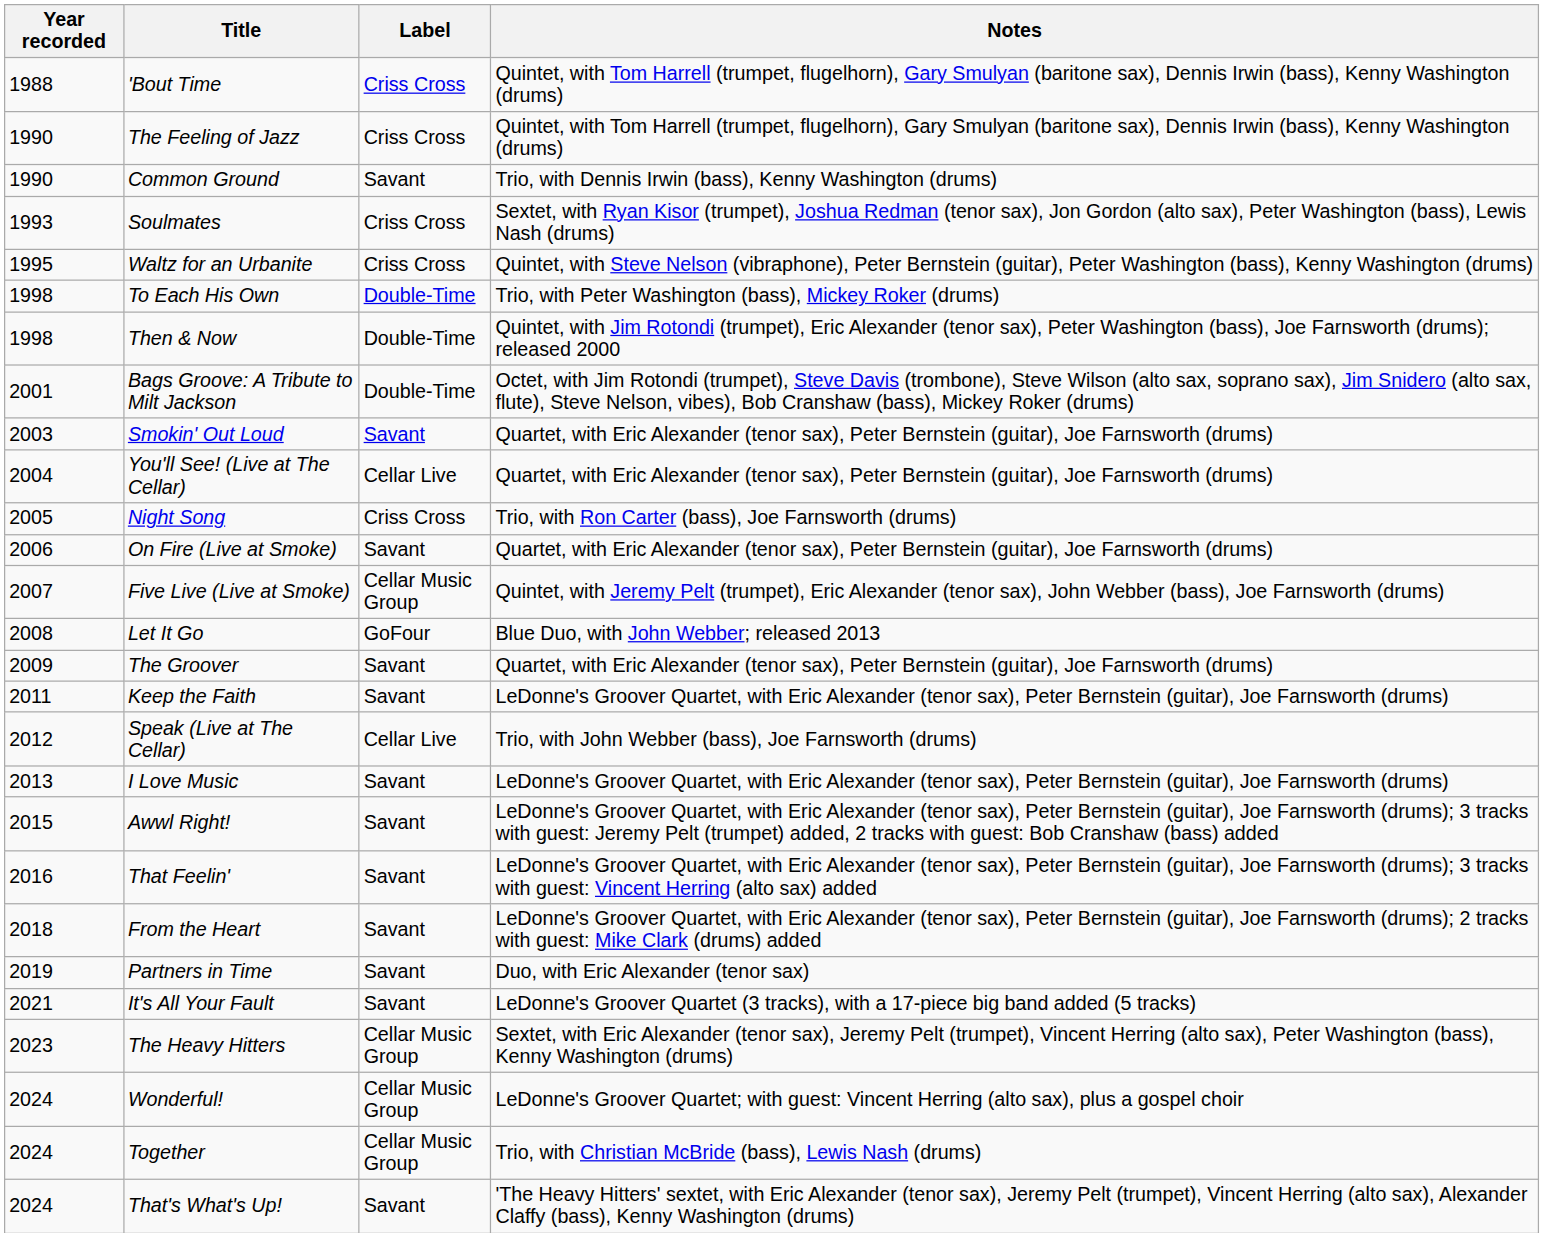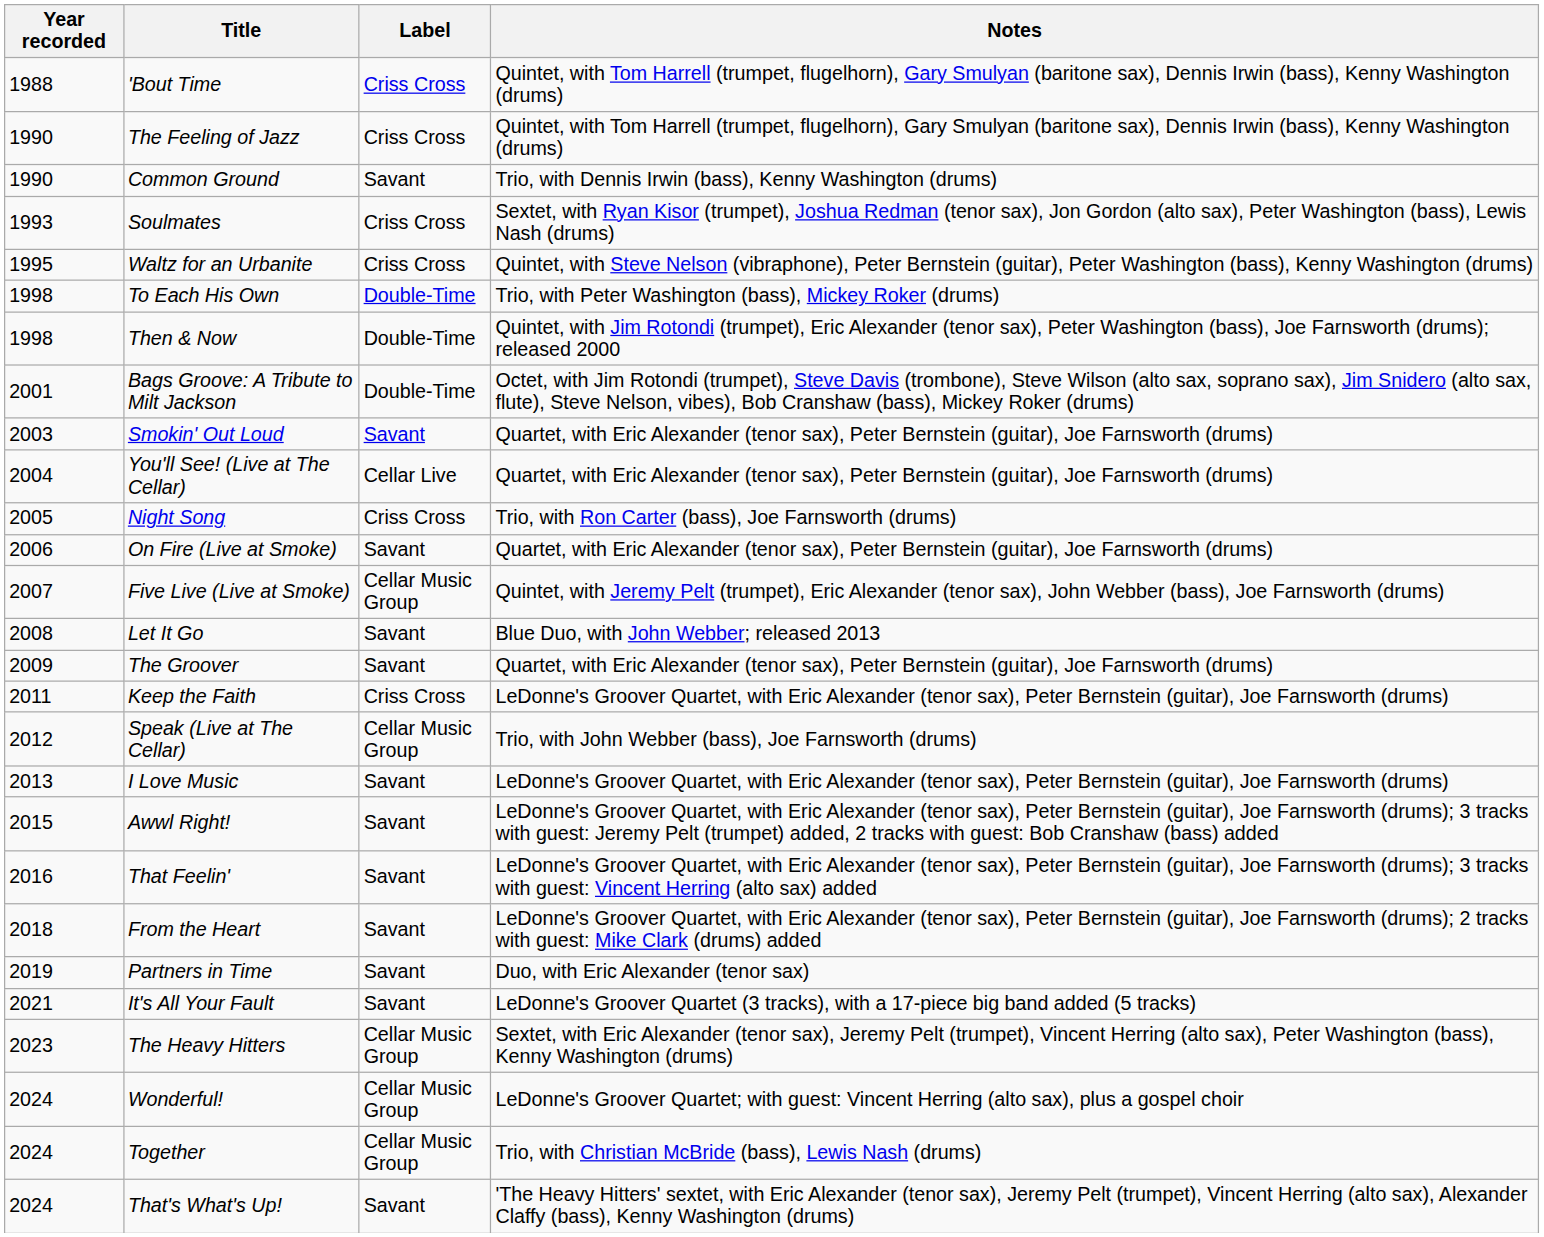 <table class="wikitable sortable">
 <tr>
 <th>Year recorded</th>
 <th>Title</th>
 <th>Label</th>
 <th>Notes</th>
 </tr>
 <tr>
 <td>1988</td>
 <td><em> 'Bout Time</em></td>
 <td><a href='#'>Criss Cross</a></td>
 <td>Quintet, with <a href='#'>Tom Harrell</a> (trumpet, flugelhorn), <a href='#'>Gary Smulyan</a> (baritone sax), Dennis Irwin (bass), Kenny Washington (drums)</td>
 </tr>
 <tr>
 <td>1990</td>
 <td><em>The Feeling of Jazz</em></td>
 <td>Criss Cross</td>
 <td>Quintet, with Tom Harrell (trumpet, flugelhorn), Gary Smulyan (baritone sax), Dennis Irwin (bass), Kenny Washington (drums)</td>
 </tr>
 <tr>
 <td>1990</td>
 <td><em>Common Ground</em></td>
 <td>Savant</td>
 <td>Trio, with Dennis Irwin (bass), Kenny Washington (drums)</td>
 </tr>
 <tr>
 <td>1993</td>
 <td><em>Soulmates</em></td>
 <td>Criss Cross</td>
 <td>Sextet, with <a href='#'>Ryan Kisor</a> (trumpet), <a href='#'>Joshua Redman</a> (tenor sax), Jon Gordon (alto sax), Peter Washington (bass), Lewis Nash (drums)</td>
 </tr>
 <tr>
 <td>1995</td>
 <td><em>Waltz for an Urbanite</em></td>
 <td>Criss Cross</td>
 <td>Quintet, with <a href='#'>Steve Nelson</a> (vibraphone), Peter Bernstein (guitar), Peter Washington (bass), Kenny Washington (drums)</td>
 </tr>
 <tr>
 <td>1998</td>
 <td><em>To Each His Own</em></td>
 <td><a href='#'>Double-Time</a></td>
 <td>Trio, with Peter Washington (bass), <a href='#'>Mickey Roker</a> (drums)</td>
 </tr>
 <tr>
 <td>1998</td>
 <td><em>Then & Now</em></td>
 <td>Double-Time</td>
 <td>Quintet, with <a href='#'>Jim Rotondi</a> (trumpet), Eric Alexander (tenor sax), Peter Washington (bass), Joe Farnsworth (drums); released 2000</td>
 </tr>
 <tr>
 <td>2001</td>
 <td><em>Bags Groove: A Tribute to Milt Jackson</em></td>
 <td>Double-Time</td>
 <td>Octet, with Jim Rotondi (trumpet), <a href='#'>Steve Davis</a> (trombone), Steve Wilson (alto sax, soprano sax), <a href='#'>Jim Snidero</a> (alto sax, flute), Steve Nelson, vibes), Bob Cranshaw (bass), Mickey Roker (drums)</td>
 </tr>
 <tr>
 <td>2003</td>
 <td><em><a href='#'>Smokin' Out Loud</a></em></td>
 <td><a href='#'>Savant</a></td>
 <td>Quartet, with Eric Alexander (tenor sax), Peter Bernstein (guitar), Joe Farnsworth (drums)</td>
 </tr>
 <tr>
 <td>2004</td>
 <td><em>You'll See! (Live at The Cellar)</em></td>
 <td>Cellar Live</td>
 <td>Quartet, with Eric Alexander (tenor sax), Peter Bernstein (guitar), Joe Farnsworth (drums)</td>
 </tr>
 <tr>
 <td>2005</td>
 <td><em><a href='#'>Night Song</a></em></td>
 <td>Criss Cross</td>
 <td>Trio, with <a href='#'>Ron Carter</a> (bass), Joe Farnsworth (drums)</td>
 </tr>
 <tr>
 <td>2006</td>
 <td><em>On Fire (Live at Smoke)</em></td>
 <td>Savant</td>
 <td>Quartet, with Eric Alexander (tenor sax), Peter Bernstein (guitar), Joe Farnsworth (drums)</td>
 </tr>
 <tr>
 <td>2007</td>
 <td><em>Five Live (Live at Smoke)</em></td>
 <td>Cellar Music Group</td>
 <td>Quintet, with <a href='#'>Jeremy Pelt</a> (trumpet), Eric Alexander (tenor sax), John Webber (bass), Joe Farnsworth (drums)</td>
 </tr>
 <tr>
 <td>2008</td>
 <td><em>Let It Go</em></td>
-<td>GoFour</td>
+<td>Savant</td>
 <td>Blue Duo, with <a href='#'>John Webber</a>; released 2013</td>
 </tr>
 <tr>
 <td>2009</td>
 <td><em>The Groover</em></td>
 <td>Savant</td>
 <td>Quartet, with Eric Alexander (tenor sax), Peter Bernstein (guitar), Joe Farnsworth (drums)</td>
 </tr>
 <tr>
 <td>2011</td>
 <td><em>Keep the Faith</em></td>
-<td>Savant</td>
+<td>Criss Cross</td>
 <td>LeDonne's Groover Quartet, with Eric Alexander (tenor sax), Peter Bernstein (guitar), Joe Farnsworth (drums)</td>
 </tr>
 <tr>
 <td>2012</td>
 <td><em>Speak (Live at The Cellar)</em></td>
-<td>Cellar Live</td>
+<td>Cellar Music Group</td>
 <td>Trio, with John Webber (bass), Joe Farnsworth (drums)</td>
 </tr>
 <tr>
 <td>2013</td>
 <td><em>I Love Music</em></td>
 <td>Savant</td>
 <td>LeDonne's Groover Quartet, with Eric Alexander (tenor sax), Peter Bernstein (guitar), Joe Farnsworth (drums)</td>
 </tr>
 <tr>
 <td>2015</td>
 <td><em>Awwl Right!</em></td>
 <td>Savant</td>
 <td>LeDonne's Groover Quartet, with Eric Alexander (tenor sax), Peter Bernstein (guitar), Joe Farnsworth (drums); 3 tracks with guest: Jeremy Pelt (trumpet) added, 2 tracks with guest: Bob Cranshaw (bass) added</td>
 </tr>
 <tr>
 <td>2016</td>
 <td><em>That Feelin' </em></td>
 <td>Savant</td>
 <td>LeDonne's Groover Quartet, with Eric Alexander (tenor sax), Peter Bernstein (guitar), Joe Farnsworth (drums); 3 tracks with guest: <a href='#'>Vincent Herring</a> (alto sax) added</td>
 </tr>
 <tr>
 <td>2018</td>
 <td><em>From the Heart</em></td>
 <td>Savant</td>
 <td>LeDonne's Groover Quartet, with Eric Alexander (tenor sax), Peter Bernstein (guitar), Joe Farnsworth (drums); 2 tracks with guest: <a href='#'>Mike Clark</a> (drums) added</td>
 </tr>
 <tr>
 <td>2019</td>
 <td><em>Partners in Time</em></td>
 <td>Savant</td>
 <td>Duo, with Eric Alexander (tenor sax)</td>
 </tr>
 <tr>
 <td>2021</td>
 <td><em>It's All Your Fault</em></td>
 <td>Savant</td>
 <td>LeDonne's Groover Quartet (3 tracks), with a 17-piece big band added (5 tracks)</td>
 </tr>
 <tr>
 <td>2023</td>
 <td><em>The Heavy Hitters</em></td>
 <td>Cellar Music Group</td>
 <td>Sextet, with Eric Alexander (tenor sax), Jeremy Pelt (trumpet), Vincent Herring (alto sax), Peter Washington (bass), Kenny Washington (drums)</td>
 </tr>
 <tr>
 <td>2024</td>
 <td><em>Wonderful!</em></td>
 <td>Cellar Music Group</td>
 <td>LeDonne's Groover Quartet; with guest: Vincent Herring (alto sax), plus a gospel choir</td>
 </tr>
 <tr>
 <td>2024</td>
 <td><em>Together</em></td>
 <td>Cellar Music Group</td>
 <td>Trio, with <a href='#'>Christian McBride</a> (bass), <a href='#'>Lewis Nash</a> (drums)</td>
 </tr>
 <tr>
 <td>2024</td>
 <td><em>That's What's Up!</em></td>
 <td>Savant</td>
 <td>'The Heavy Hitters' sextet, with Eric Alexander (tenor sax), Jeremy Pelt (trumpet), Vincent Herring (alto sax), Alexander Claffy (bass), Kenny Washington (drums)</td>
 </tr>
 </table>
